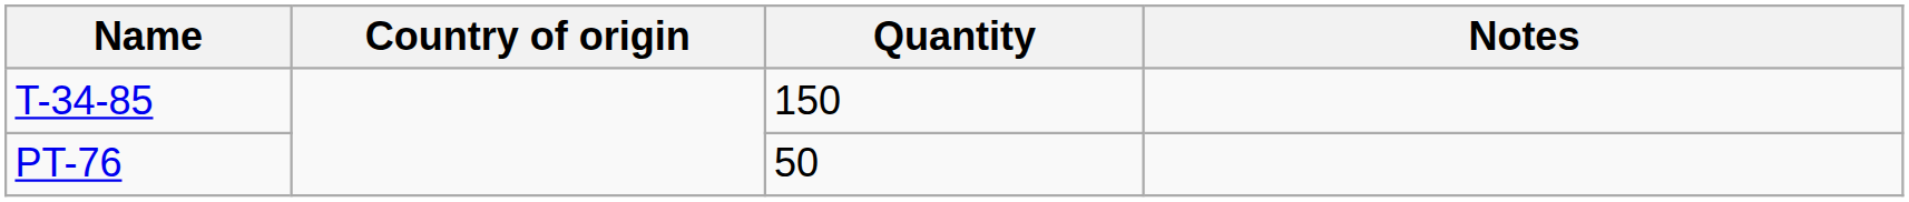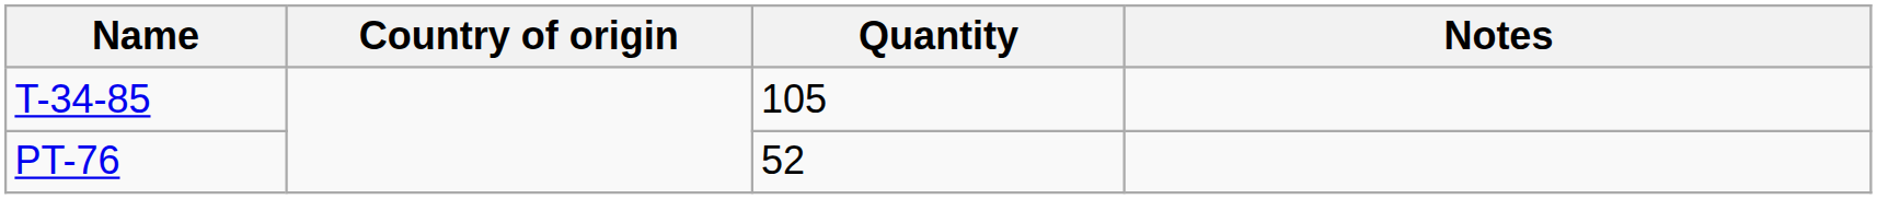 <table class=wikitable border="0" width="60%">
 <tr>
 <th width="15%">Name</th>
 <th width="25%">Country of origin</th>
 <th width="20%">Quantity</th>
 <th>Notes</th>
 </tr>
 <tr>
 <td><a href='#'>T-34-85</a></td>
 <td rowspan="2"></td>
-<td>150</td>
+<td>105</td>
 <td></td>
 </tr>
 <tr>
 <td><a href='#'>PT-76</a></td>
-<td>50</td>
+<td>52</td>
 <td></td>
 </tr>
 </table>
